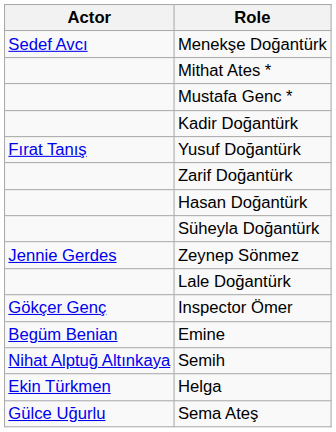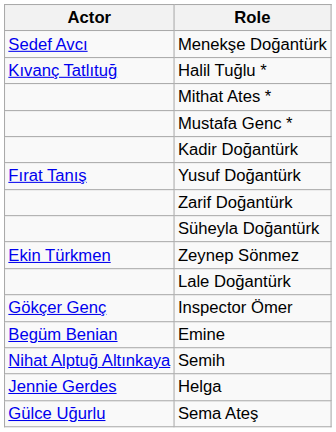 <table Class = "wikitable">
 <tr Bgcolor = "#efefef">
 <th>Actor</th>
 <th>Role</th>
 </tr>
 <tr>
 <td><a href='#'>Sedef Avcı</a></td>
 <td>Menekşe Doğantürk</td>
+</tr>
+<tr>
+<td><a href='#'>Kıvanç Tatlıtuğ</a></td>
+<td>Halil Tuğlu *</td>
 </tr>
 <tr>
 <td></td>
 <td>Mithat Ates *</td>
 </tr>
 <tr>
 <td></td>
 <td>Mustafa Genc *</td>
 </tr>
 <tr>
 <td></td>
 <td>Kadir Doğantürk</td>
 </tr>
 <tr>
 <td><a href='#'>Fırat Tanış</a></td>
 <td>Yusuf Doğantürk</td>
 </tr>
 <tr>
 <td></td>
 <td>Zarif Doğantürk</td>
 </tr>
 <tr>
 <td></td>
-<td>Hasan Doğantürk</td>
-</tr>
-<tr>
-<td></td>
 <td>Süheyla Doğantürk</td>
 </tr>
 <tr>
-<td><a href='#'>Jennie Gerdes</a></td>
+<td><a href='#'>Ekin Türkmen</a></td>
 <td>Zeynep Sönmez</td>
 </tr>
 <tr>
 <td></td>
 <td>Lale Doğantürk</td>
 </tr>
 <tr>
 <td><a href='#'>Gökçer Genç</a></td>
 <td>Inspector Ömer</td>
 </tr>
 <tr>
 <td><a href='#'>Begüm Benian</a></td>
 <td>Emine</td>
 </tr>
 <tr>
 <td><a href='#'>Nihat Alptuğ Altınkaya</a></td>
 <td>Semih</td>
 </tr>
 <tr>
-<td><a href='#'>Ekin Türkmen</a></td>
+<td><a href='#'>Jennie Gerdes</a></td>
 <td>Helga</td>
 </tr>
 <tr>
 <td><a href='#'>Gülce Uğurlu</a></td>
 <td>Sema Ateş</td>
 </tr>
 </table>
